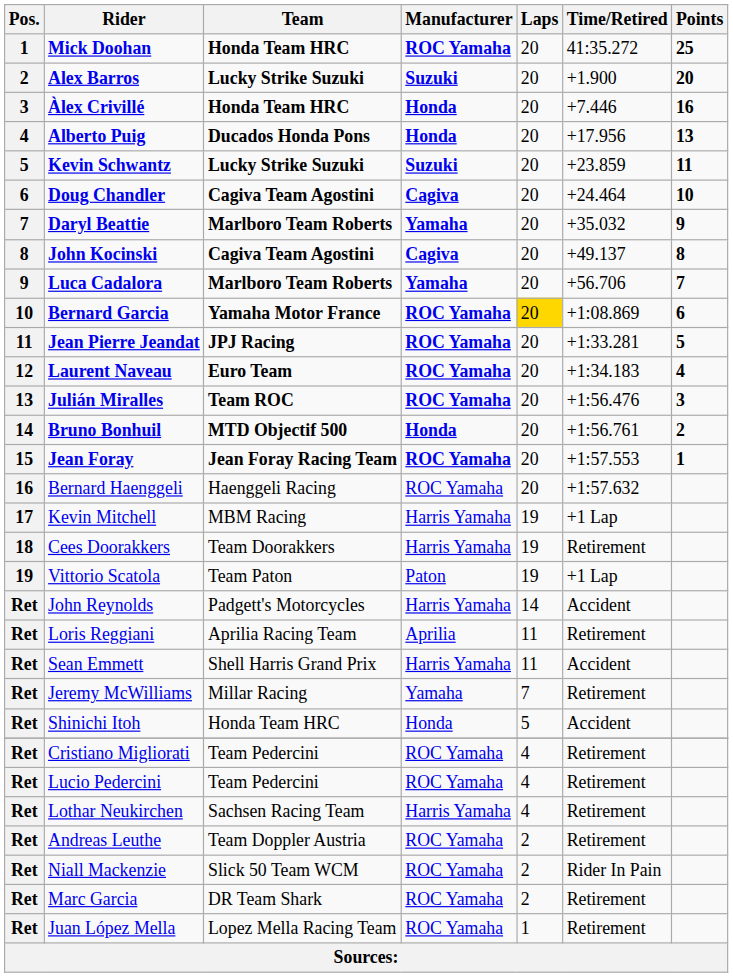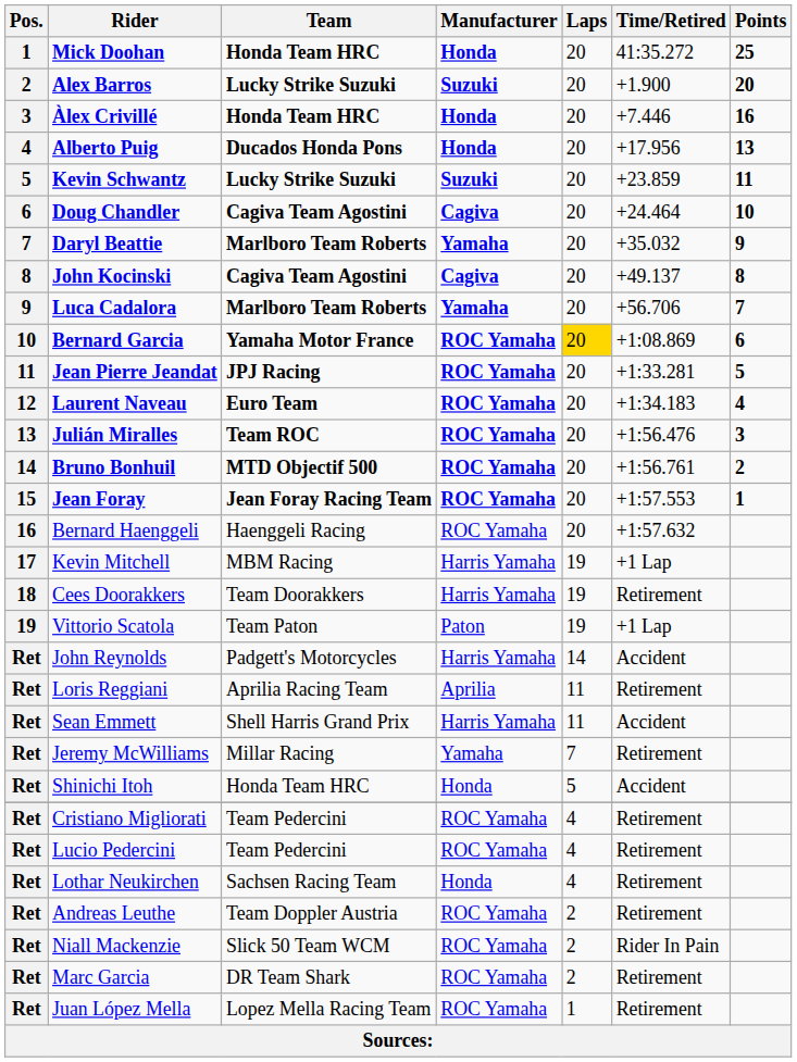 <table class="wikitable" style="font-size: 95%;">
 <tr>
 <th>Pos.</th>
 <th>Rider</th>
 <th>Team</th>
 <th>Manufacturer</th>
 <th>Laps</th>
 <th>Time/Retired</th>
 <th>Points</th>
 </tr>
 <tr>
 <th>1</th>
 <td> <strong><a href='#'>Mick Doohan</a></strong></td>
 <td><strong>Honda Team HRC</strong></td>
-<td><strong><a href='#'>ROC Yamaha</a></strong></td>
+<td><strong><a href='#'>Honda</a></strong></td>
 <td>20</td>
 <td>41:35.272</td>
 <td><strong>25</strong></td>
 </tr>
 <tr>
 <th>2</th>
 <td> <strong><a href='#'>Alex Barros</a></strong></td>
 <td><strong>Lucky Strike Suzuki</strong></td>
 <td><strong><a href='#'>Suzuki</a></strong></td>
 <td>20</td>
 <td>+1.900</td>
 <td><strong>20</strong></td>
 </tr>
 <tr>
 <th>3</th>
 <td> <strong><a href='#'>Àlex Crivillé</a></strong></td>
 <td><strong>Honda Team HRC</strong></td>
 <td><strong><a href='#'>Honda</a></strong></td>
 <td>20</td>
 <td>+7.446</td>
 <td><strong>16</strong></td>
 </tr>
 <tr>
 <th>4</th>
 <td> <strong><a href='#'>Alberto Puig</a></strong></td>
 <td><strong>Ducados Honda Pons</strong></td>
 <td><strong><a href='#'>Honda</a></strong></td>
 <td>20</td>
 <td>+17.956</td>
 <td><strong>13</strong></td>
 </tr>
 <tr>
 <th>5</th>
 <td> <strong><a href='#'>Kevin Schwantz</a></strong></td>
 <td><strong>Lucky Strike Suzuki</strong></td>
 <td><strong><a href='#'>Suzuki</a></strong></td>
 <td>20</td>
 <td>+23.859</td>
 <td><strong>11</strong></td>
 </tr>
 <tr>
 <th>6</th>
 <td> <strong><a href='#'>Doug Chandler</a></strong></td>
 <td><strong>Cagiva Team Agostini</strong></td>
 <td><strong><a href='#'>Cagiva</a></strong></td>
 <td>20</td>
 <td>+24.464</td>
 <td><strong>10</strong></td>
 </tr>
 <tr>
 <th>7</th>
 <td> <strong><a href='#'>Daryl Beattie</a></strong></td>
 <td><strong>Marlboro Team Roberts</strong></td>
 <td><strong><a href='#'>Yamaha</a></strong></td>
 <td>20</td>
 <td>+35.032</td>
 <td><strong>9</strong></td>
 </tr>
 <tr>
 <th>8</th>
 <td> <strong><a href='#'>John Kocinski</a></strong></td>
 <td><strong>Cagiva Team Agostini</strong></td>
 <td><strong><a href='#'>Cagiva</a></strong></td>
 <td>20</td>
 <td>+49.137</td>
 <td><strong>8</strong></td>
 </tr>
 <tr>
 <th>9</th>
 <td> <strong><a href='#'>Luca Cadalora</a></strong></td>
 <td><strong>Marlboro Team Roberts</strong></td>
 <td><strong><a href='#'>Yamaha</a></strong></td>
 <td>20</td>
 <td>+56.706</td>
 <td><strong>7</strong></td>
 </tr>
 <tr>
 <th>10</th>
 <td> <strong><a href='#'>Bernard Garcia</a></strong></td>
 <td><strong>Yamaha Motor France</strong></td>
 <td><strong><a href='#'>ROC Yamaha</a></strong></td>
 <td style="background: gold;">20</td>
 <td>+1:08.869</td>
 <td><strong>6</strong></td>
 </tr>
 <tr>
 <th>11</th>
 <td> <strong><a href='#'>Jean Pierre Jeandat</a></strong></td>
 <td><strong>JPJ Racing</strong></td>
 <td><strong><a href='#'>ROC Yamaha</a></strong></td>
 <td>20</td>
 <td>+1:33.281</td>
 <td><strong>5</strong></td>
 </tr>
 <tr>
 <th>12</th>
 <td> <strong><a href='#'>Laurent Naveau</a></strong></td>
 <td><strong>Euro Team</strong></td>
 <td><strong><a href='#'>ROC Yamaha</a></strong></td>
 <td>20</td>
 <td>+1:34.183</td>
 <td><strong>4</strong></td>
 </tr>
 <tr>
 <th>13</th>
 <td> <strong><a href='#'>Julián Miralles</a></strong></td>
 <td><strong>Team ROC</strong></td>
 <td><strong><a href='#'>ROC Yamaha</a></strong></td>
 <td>20</td>
 <td>+1:56.476</td>
 <td><strong>3</strong></td>
 </tr>
 <tr>
 <th>14</th>
 <td> <strong><a href='#'>Bruno Bonhuil</a></strong></td>
 <td><strong>MTD Objectif 500</strong></td>
-<td><strong><a href='#'>Honda</a></strong></td>
+<td><strong><a href='#'>ROC Yamaha</a></strong></td>
 <td>20</td>
 <td>+1:56.761</td>
 <td><strong>2</strong></td>
 </tr>
 <tr>
 <th>15</th>
 <td> <strong><a href='#'>Jean Foray</a></strong></td>
 <td><strong>Jean Foray Racing Team</strong></td>
 <td><strong><a href='#'>ROC Yamaha</a></strong></td>
 <td>20</td>
 <td>+1:57.553</td>
 <td><strong>1</strong></td>
 </tr>
 <tr>
 <th>16</th>
 <td> <a href='#'>Bernard Haenggeli</a></td>
 <td>Haenggeli Racing</td>
 <td><a href='#'>ROC Yamaha</a></td>
 <td>20</td>
 <td>+1:57.632</td>
 <td></td>
 </tr>
 <tr>
 <th>17</th>
 <td> <a href='#'>Kevin Mitchell</a></td>
 <td>MBM Racing</td>
 <td><a href='#'>Harris Yamaha</a></td>
 <td>19</td>
 <td>+1 Lap</td>
 <td></td>
 </tr>
 <tr>
 <th>18</th>
 <td> <a href='#'>Cees Doorakkers</a></td>
 <td>Team Doorakkers</td>
 <td><a href='#'>Harris Yamaha</a></td>
 <td>19</td>
 <td>Retirement</td>
 <td></td>
 </tr>
 <tr>
 <th>19</th>
 <td> <a href='#'>Vittorio Scatola</a></td>
 <td>Team Paton</td>
 <td><a href='#'>Paton</a></td>
 <td>19</td>
 <td>+1 Lap</td>
 <td></td>
 </tr>
 <tr>
 <th>Ret</th>
 <td> <a href='#'>John Reynolds</a></td>
 <td>Padgett's Motorcycles</td>
 <td><a href='#'>Harris Yamaha</a></td>
 <td>14</td>
 <td>Accident</td>
 <td></td>
 </tr>
 <tr>
 <th>Ret</th>
 <td> <a href='#'>Loris Reggiani</a></td>
 <td>Aprilia Racing Team</td>
 <td><a href='#'>Aprilia</a></td>
 <td>11</td>
 <td>Retirement</td>
 <td></td>
 </tr>
 <tr>
 <th>Ret</th>
 <td> <a href='#'>Sean Emmett</a></td>
 <td>Shell Harris Grand Prix</td>
 <td><a href='#'>Harris Yamaha</a></td>
 <td>11</td>
 <td>Accident</td>
 <td></td>
 </tr>
 <tr>
 <th>Ret</th>
 <td> <a href='#'>Jeremy McWilliams</a></td>
 <td>Millar Racing</td>
 <td><a href='#'>Yamaha</a></td>
 <td>7</td>
 <td>Retirement</td>
 <td></td>
 </tr>
 <tr>
 <th>Ret</th>
 <td> <a href='#'>Shinichi Itoh</a></td>
 <td>Honda Team HRC</td>
 <td><a href='#'>Honda</a></td>
 <td>5</td>
 <td>Accident</td>
 <td></td>
 </tr>
 <tr>
 </tr>
 <tr>
 <th>Ret</th>
 <td> <a href='#'>Cristiano Migliorati</a></td>
 <td>Team Pedercini</td>
 <td><a href='#'>ROC Yamaha</a></td>
 <td>4</td>
 <td>Retirement</td>
 <td></td>
 </tr>
 <tr>
 <th>Ret</th>
 <td> <a href='#'>Lucio Pedercini</a></td>
 <td>Team Pedercini</td>
 <td><a href='#'>ROC Yamaha</a></td>
 <td>4</td>
 <td>Retirement</td>
 <td></td>
 </tr>
 <tr>
 <th>Ret</th>
 <td> <a href='#'>Lothar Neukirchen</a></td>
 <td>Sachsen Racing Team</td>
-<td><a href='#'>Harris Yamaha</a></td>
+<td><a href='#'>Honda</a></td>
 <td>4</td>
 <td>Retirement</td>
 <td></td>
 </tr>
 <tr>
 <th>Ret</th>
 <td> <a href='#'>Andreas Leuthe</a></td>
 <td>Team Doppler Austria</td>
 <td><a href='#'>ROC Yamaha</a></td>
 <td>2</td>
 <td>Retirement</td>
 <td></td>
 </tr>
 <tr>
 <th>Ret</th>
 <td> <a href='#'>Niall Mackenzie</a></td>
 <td>Slick 50 Team WCM</td>
 <td><a href='#'>ROC Yamaha</a></td>
 <td>2</td>
 <td>Rider In Pain</td>
 <td></td>
 </tr>
 <tr>
 <th>Ret</th>
 <td> <a href='#'>Marc Garcia</a></td>
 <td>DR Team Shark</td>
 <td><a href='#'>ROC Yamaha</a></td>
 <td>2</td>
 <td>Retirement</td>
 <td></td>
 </tr>
 <tr>
 <th>Ret</th>
 <td> <a href='#'>Juan López Mella</a></td>
 <td>Lopez Mella Racing Team</td>
 <td><a href='#'>ROC Yamaha</a></td>
 <td>1</td>
 <td>Retirement</td>
 <td></td>
 </tr>
 <tr>
 <th colspan=8>Sources:</th>
 </tr>
 </table>
